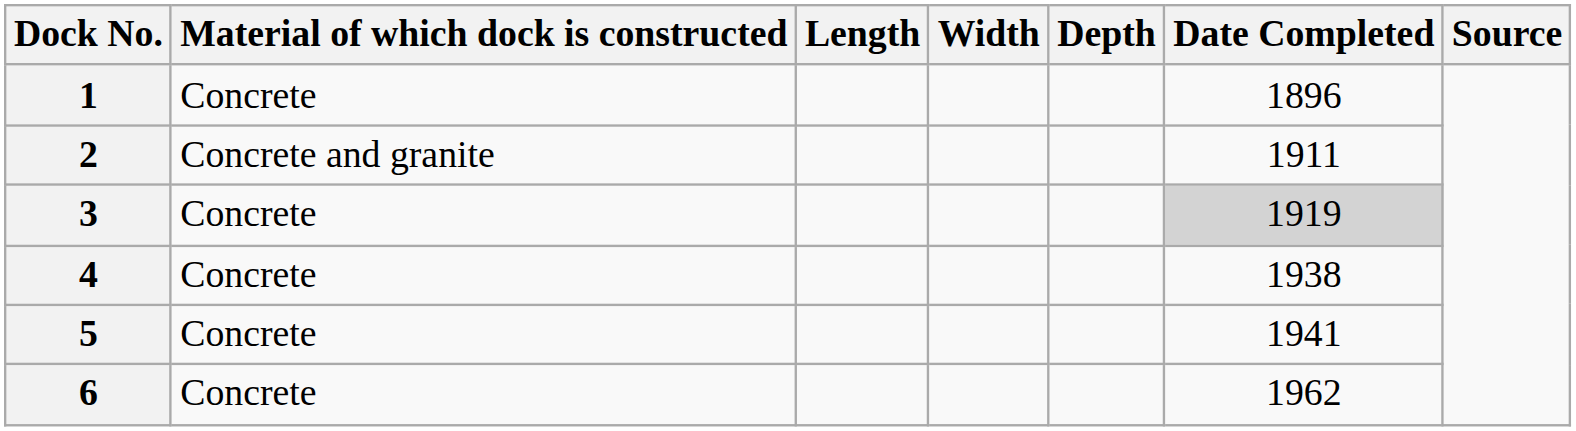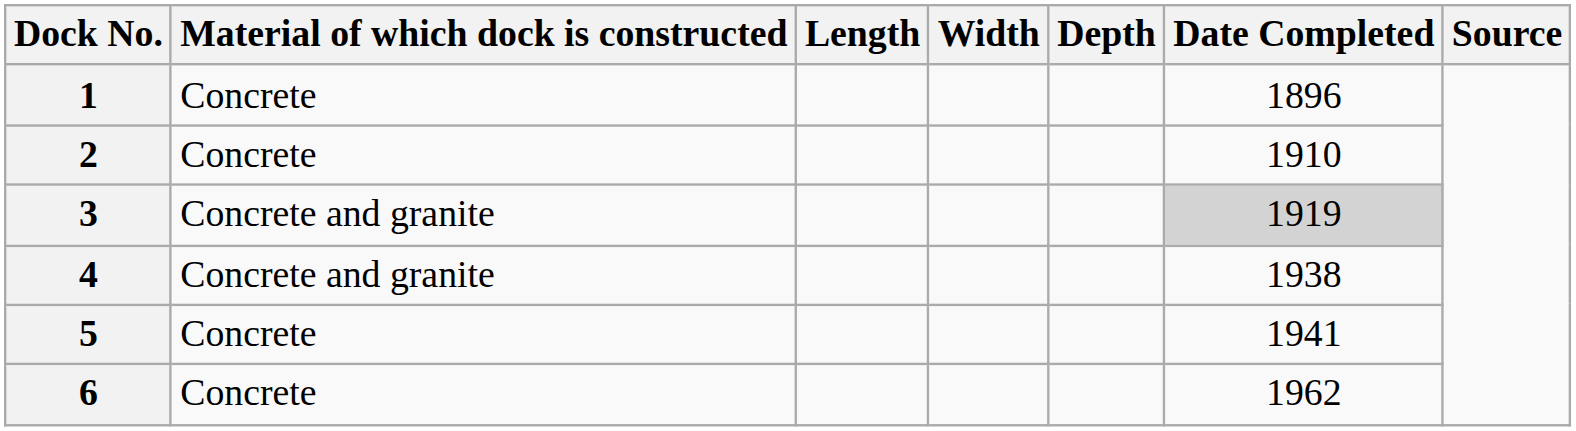 <table class="wikitable">
 <tr>
 <th style="text-align: center;">Dock No.</th>
 <th>Material of which dock is constructed</th>
 <th>Length</th>
 <th>Width</th>
 <th>Depth</th>
 <th>Date Completed</th>
 <th>Source</th>
 </tr>
 <tr>
 <th style="text-align: center;">1</th>
 <td>Concrete</td>
 <td></td>
 <td></td>
 <td></td>
 <td style="text-align: center;">1896</td>
 <td rowspan=6></td>
 </tr>
 <tr>
 <th style="text-align: center;">2</th>
-<td>Concrete and granite</td>
+<td>Concrete</td>
 <td></td>
 <td></td>
 <td></td>
-<td style="text-align: center;">1911</td>
+<td style="text-align: center;">1910</td>
 </tr>
 <tr>
 <th style="text-align: center;">3</th>
-<td>Concrete</td>
+<td>Concrete and granite</td>
 <td></td>
 <td></td>
 <td></td>
 <td style="background: lightgrey; text-align: center;">1919</td>
 </tr>
 <tr>
 <th style="text-align: center;">4</th>
-<td>Concrete</td>
+<td>Concrete and granite</td>
 <td></td>
 <td></td>
 <td></td>
 <td style="text-align: center;">1938</td>
 </tr>
 <tr>
 <th style="text-align: center;">5</th>
 <td>Concrete</td>
 <td></td>
 <td></td>
 <td></td>
 <td style="text-align: center;">1941</td>
 </tr>
 <tr>
 <th style="text-align: center;">6</th>
 <td>Concrete</td>
 <td></td>
 <td></td>
 <td></td>
 <td style="text-align: center;">1962</td>
 </tr>
 </table>
